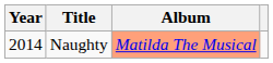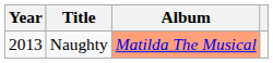 <table class="wikitable">
 <tr>
 <th>Year</th>
 <th>Title</th>
 <th>Album</th>
 <th></th>
 </tr>
 <tr>
-<td>2014</td>
+<td>2013</td>
 <td>Naughty</td>
 <td style="background: lightsalmon;"><em><a href='#'>Matilda The Musical</a></em></td>
 <td></td>
 </tr>
 </table>
